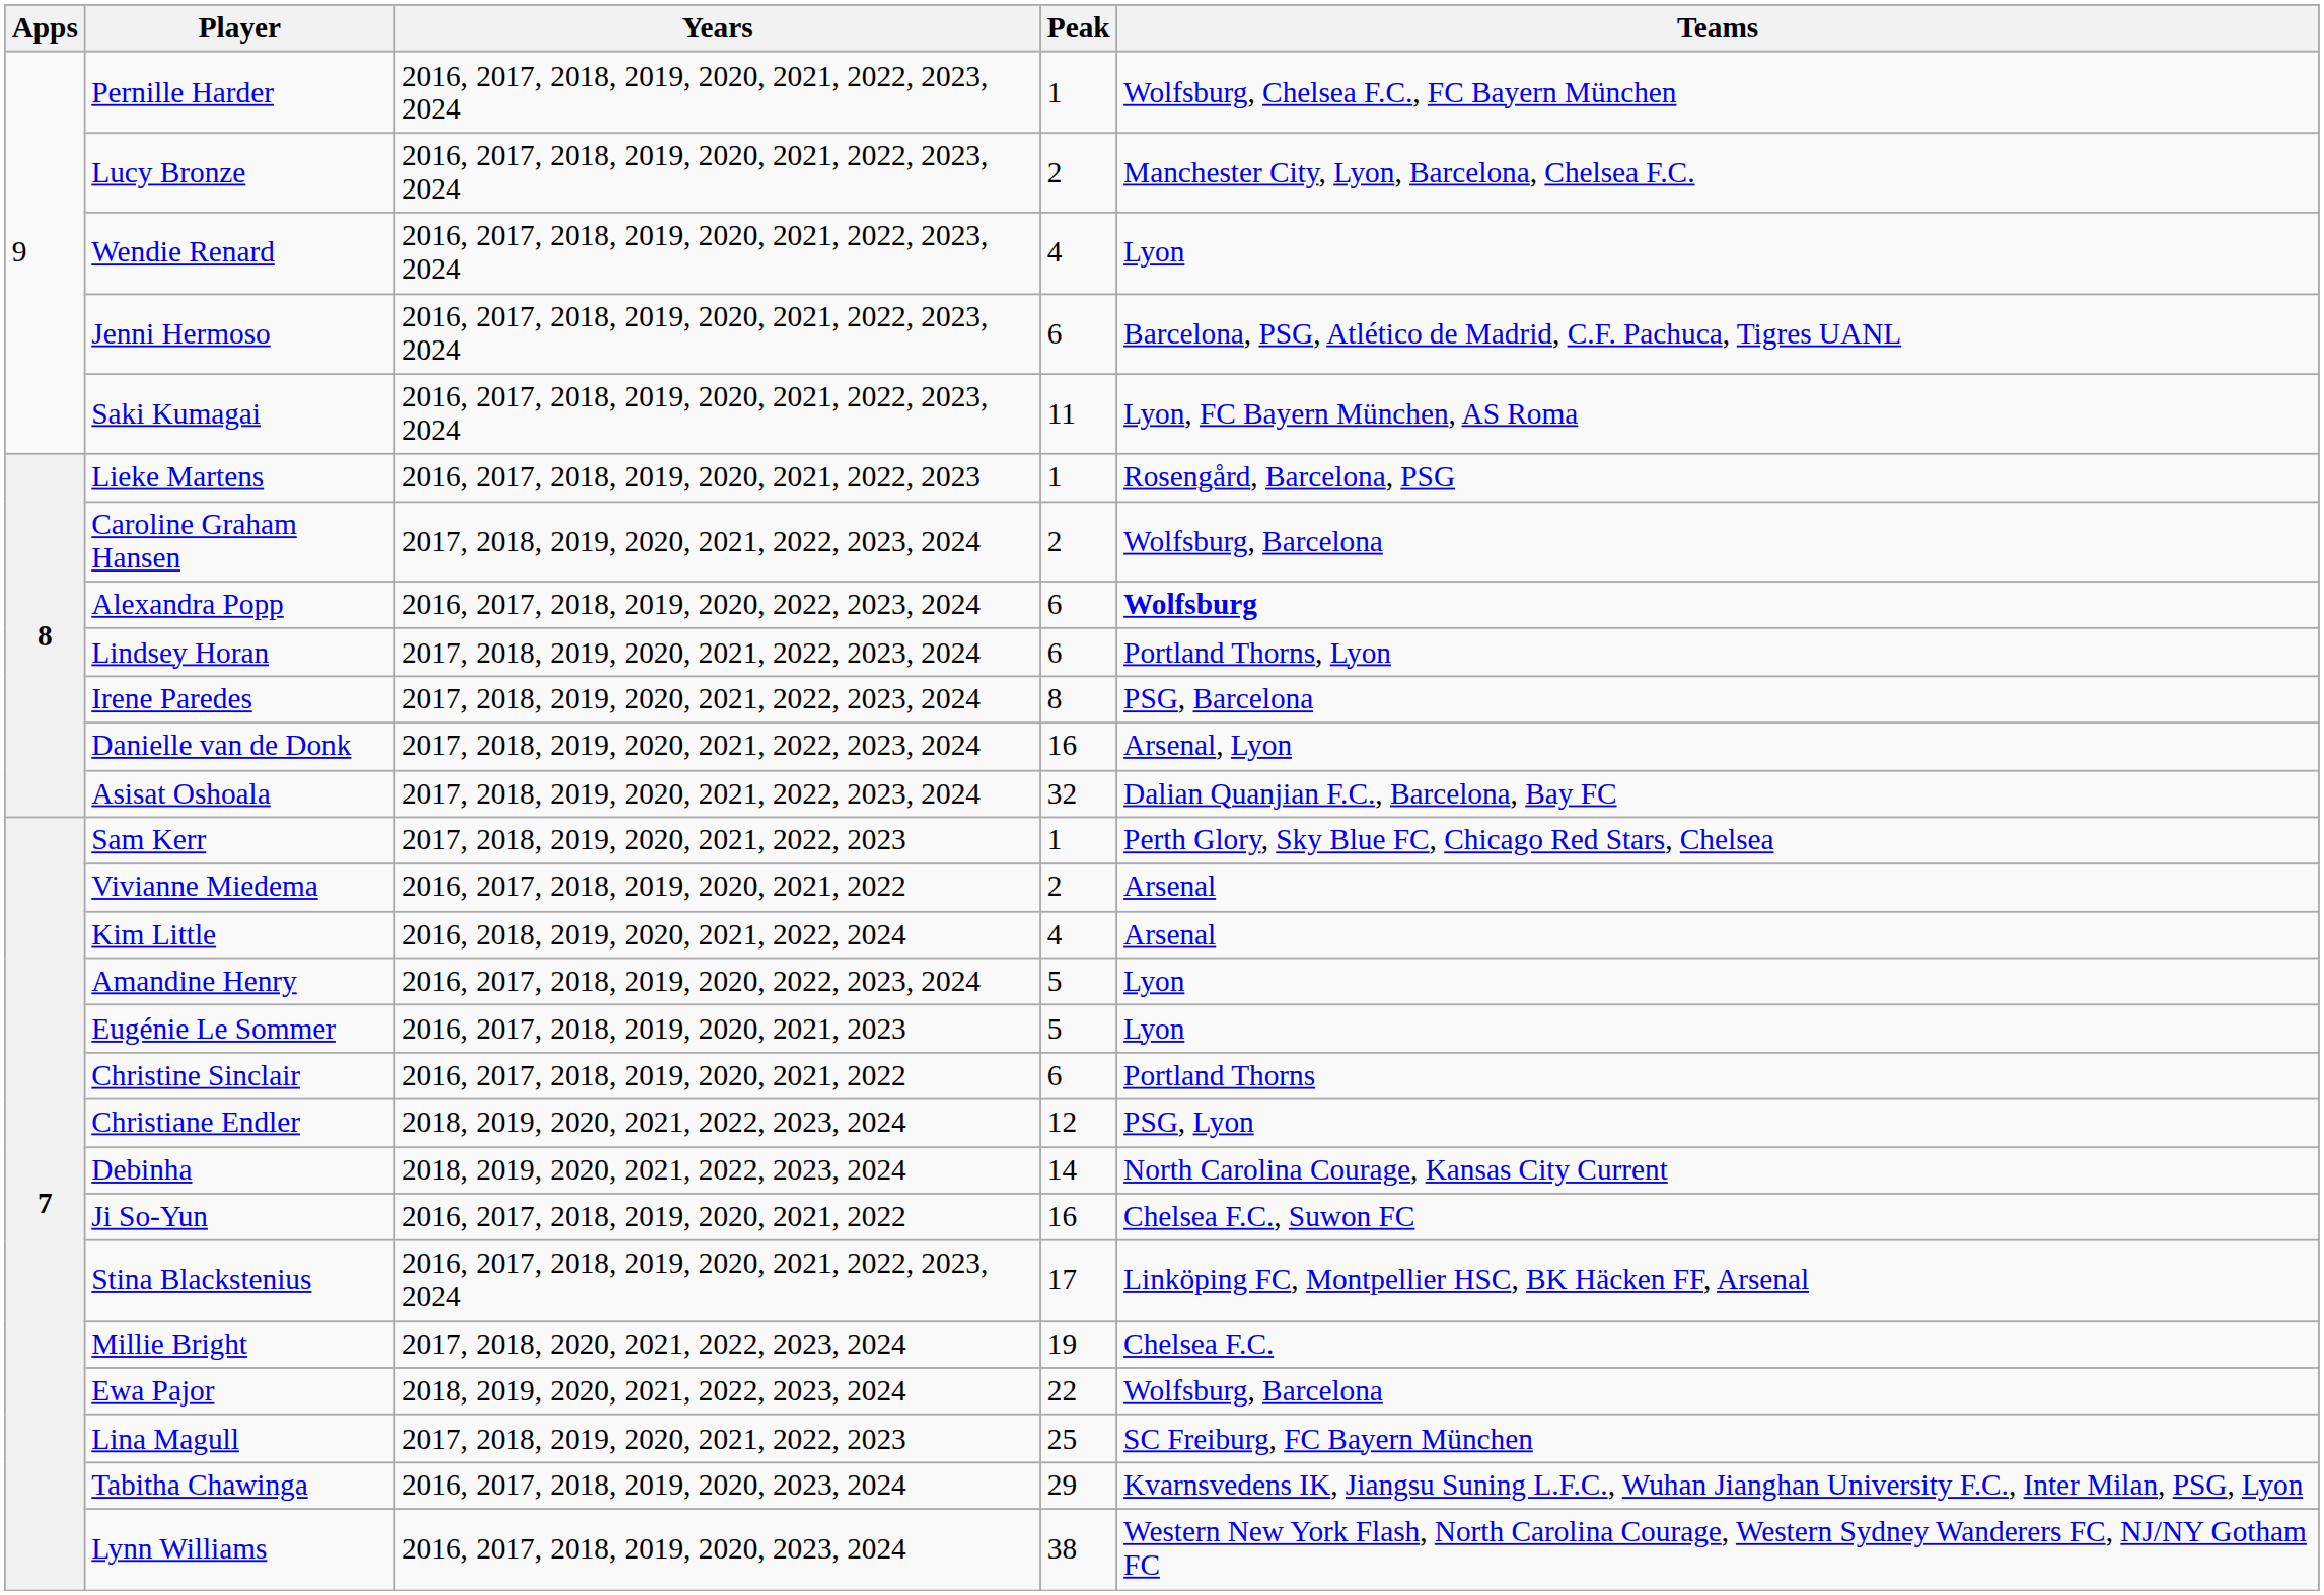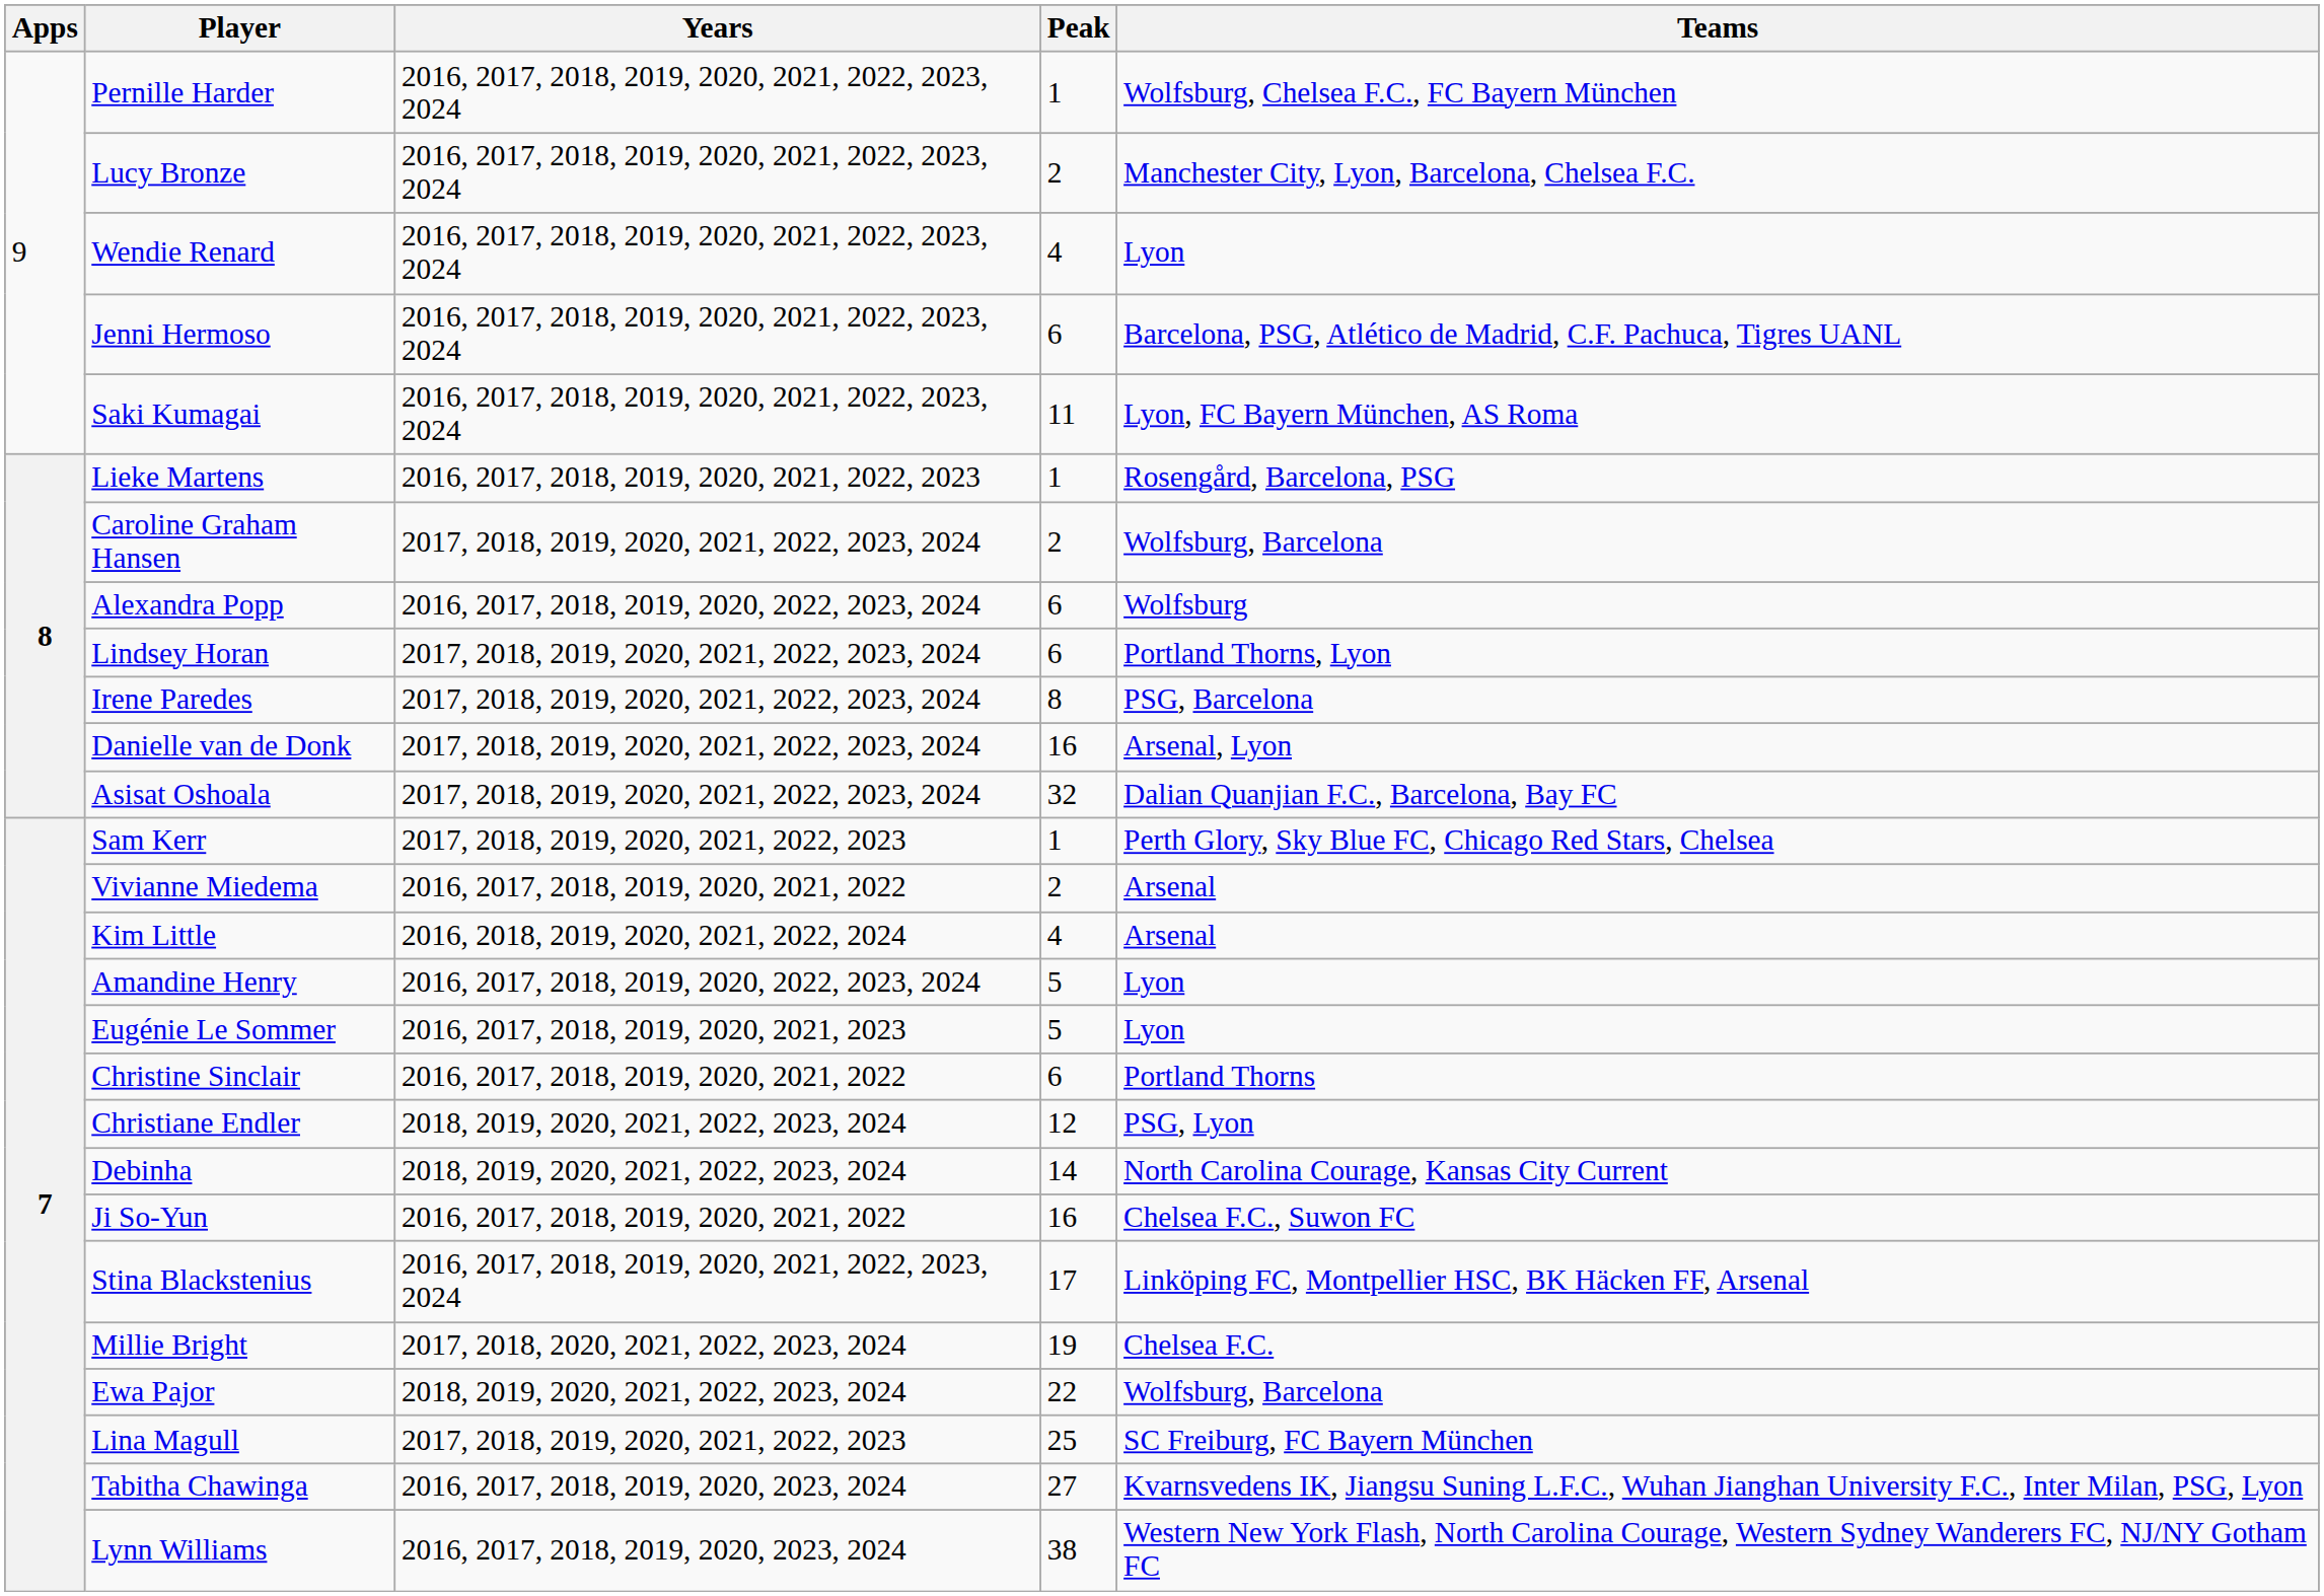 <table class="wikitable">
 <tr>
 <th>Apps</th>
 <th>Player</th>
 <th>Years</th>
 <th>Peak</th>
 <th>Teams</th>
 </tr>
 <tr>
 <td rowspan="5">9</td>
 <td> <a href='#'>Pernille Harder</a></td>
 <td>2016, 2017, 2018, 2019, 2020, 2021, 2022, 2023, 2024</td>
 <td>1</td>
 <td><a href='#'>Wolfsburg</a>, <a href='#'>Chelsea F.C.</a>, <a href='#'>FC Bayern München</a></td>
 </tr>
 <tr>
 <td> <a href='#'>Lucy Bronze</a></td>
 <td>2016, 2017, 2018, 2019, 2020, 2021, 2022, 2023, 2024</td>
 <td>2</td>
 <td><a href='#'>Manchester City</a>, <a href='#'>Lyon</a>, <a href='#'>Barcelona</a>, <a href='#'>Chelsea F.C.</a></td>
 </tr>
 <tr>
 <td> <a href='#'>Wendie Renard</a></td>
 <td>2016, 2017, 2018, 2019, 2020, 2021, 2022, 2023, 2024</td>
 <td>4</td>
 <td><a href='#'>Lyon</a></td>
 </tr>
 <tr>
 <td><strong></strong> <a href='#'>Jenni Hermoso</a></td>
 <td>2016, 2017, 2018, 2019, 2020, 2021, 2022, 2023, 2024</td>
 <td>6</td>
 <td><a href='#'>Barcelona</a>, <a href='#'>PSG</a>, <a href='#'>Atlético de Madrid</a>, <a href='#'>C.F. Pachuca</a>, <a href='#'>Tigres UANL</a></td>
 </tr>
 <tr>
 <td><strong></strong> <a href='#'>Saki Kumagai</a></td>
 <td>2016, 2017, 2018, 2019, 2020, 2021, 2022, 2023, 2024</td>
 <td>11</td>
 <td><a href='#'>Lyon</a>, <a href='#'>FC Bayern München</a>, <a href='#'>AS Roma</a></td>
 </tr>
 <tr>
 <th rowspan="7">8</th>
 <td> <a href='#'>Lieke Martens</a></td>
 <td>2016, 2017, 2018, 2019, 2020, 2021, 2022, 2023</td>
 <td>1</td>
 <td><a href='#'>Rosengård</a>, <a href='#'>Barcelona</a>, <a href='#'>PSG</a></td>
 </tr>
 <tr>
 <td> <a href='#'>Caroline Graham Hansen</a></td>
 <td>2017, 2018, 2019, 2020, 2021, 2022, 2023, 2024</td>
 <td>2</td>
 <td><a href='#'>Wolfsburg</a>, <a href='#'>Barcelona</a></td>
 </tr>
 <tr>
 <td> <a href='#'>Alexandra Popp</a></td>
 <td>2016, 2017, 2018, 2019, 2020, 2022, 2023, 2024</td>
 <td>6</td>
-<td><strong><a href='#'>Wolfsburg</a></strong></td>
+<td><a href='#'>Wolfsburg</a></td>
 </tr>
 <tr>
 <td> <a href='#'>Lindsey Horan</a></td>
 <td>2017, 2018, 2019, 2020, 2021, 2022, 2023, 2024</td>
 <td>6</td>
 <td><a href='#'>Portland Thorns</a>, <a href='#'>Lyon</a></td>
 </tr>
 <tr>
 <td> <a href='#'>Irene Paredes</a></td>
 <td>2017, 2018, 2019, 2020, 2021, 2022, 2023, 2024</td>
 <td>8</td>
 <td><a href='#'>PSG</a>, <a href='#'>Barcelona</a></td>
 </tr>
 <tr>
 <td> <a href='#'>Danielle van de Donk</a></td>
 <td>2017, 2018, 2019, 2020, 2021, 2022, 2023, 2024</td>
 <td>16</td>
 <td><a href='#'>Arsenal</a>, <a href='#'>Lyon</a></td>
 </tr>
 <tr>
 <td> <a href='#'>Asisat Oshoala</a></td>
 <td>2017, 2018, 2019, 2020, 2021, 2022, 2023, 2024</td>
 <td>32</td>
 <td><a href='#'>Dalian Quanjian F.C.</a>, <a href='#'>Barcelona</a>, <a href='#'>Bay FC</a></td>
 </tr>
 <tr>
 <th rowspan="15">7</th>
 <td> <a href='#'>Sam Kerr</a></td>
 <td>2017, 2018, 2019, 2020, 2021, 2022, 2023</td>
 <td>1</td>
 <td><a href='#'>Perth Glory</a>, <a href='#'>Sky Blue FC</a>, <a href='#'>Chicago Red Stars</a>, <a href='#'>Chelsea</a></td>
 </tr>
 <tr>
 <td> <a href='#'>Vivianne Miedema</a></td>
 <td>2016, 2017, 2018, 2019, 2020, 2021, 2022</td>
 <td>2</td>
 <td><a href='#'>Arsenal</a></td>
 </tr>
 <tr>
 <td> <a href='#'>Kim Little</a></td>
 <td>2016, 2018, 2019, 2020, 2021, 2022, 2024</td>
 <td>4</td>
 <td><a href='#'>Arsenal</a></td>
 </tr>
 <tr>
 <td> <a href='#'>Amandine Henry</a></td>
 <td>2016, 2017, 2018, 2019, 2020, 2022, 2023, 2024</td>
 <td>5</td>
 <td><a href='#'>Lyon</a></td>
 </tr>
 <tr>
 <td> <a href='#'>Eugénie Le Sommer</a></td>
 <td>2016, 2017, 2018, 2019, 2020, 2021, 2023</td>
 <td>5</td>
 <td><a href='#'>Lyon</a></td>
 </tr>
 <tr>
 <td> <a href='#'>Christine Sinclair</a></td>
 <td>2016, 2017, 2018, 2019, 2020, 2021, 2022</td>
 <td>6</td>
 <td><a href='#'>Portland Thorns</a></td>
 </tr>
 <tr>
 <td> <a href='#'>Christiane Endler</a></td>
 <td>2018, 2019, 2020, 2021, 2022, 2023, 2024</td>
 <td>12</td>
 <td><a href='#'>PSG</a>, <a href='#'>Lyon</a></td>
 </tr>
 <tr>
 <td> <a href='#'>Debinha</a></td>
 <td>2018, 2019, 2020, 2021, 2022, 2023, 2024</td>
 <td>14</td>
 <td><a href='#'>North Carolina Courage</a>, <a href='#'>Kansas City Current</a></td>
 </tr>
 <tr>
 <td>  <a href='#'>Ji So-Yun</a></td>
 <td>2016, 2017, 2018, 2019, 2020, 2021, 2022</td>
 <td>16</td>
 <td><a href='#'>Chelsea F.C.</a>, <a href='#'>Suwon FC</a></td>
 </tr>
 <tr>
 <td> <a href='#'>Stina Blackstenius</a></td>
 <td>2016, 2017, 2018, 2019, 2020, 2021, 2022, 2023, 2024</td>
 <td>17</td>
 <td><a href='#'>Linköping FC</a>, <a href='#'>Montpellier HSC</a>, <a href='#'>BK Häcken FF</a>, <a href='#'>Arsenal</a></td>
 </tr>
 <tr>
 <td> <a href='#'>Millie Bright</a></td>
 <td>2017, 2018, 2020, 2021, 2022, 2023, 2024</td>
 <td>19</td>
 <td><a href='#'>Chelsea F.C.</a></td>
 </tr>
 <tr>
 <td> <a href='#'>Ewa Pajor</a></td>
 <td>2018, 2019, 2020, 2021, 2022, 2023, 2024</td>
 <td>22</td>
 <td><a href='#'>Wolfsburg</a>, <a href='#'>Barcelona</a></td>
 </tr>
 <tr>
 <td> <a href='#'>Lina Magull</a></td>
 <td>2017, 2018, 2019, 2020, 2021, 2022, 2023</td>
 <td>25</td>
 <td><a href='#'>SC Freiburg</a>, <a href='#'>FC Bayern München</a></td>
 </tr>
 <tr>
 <td> <a href='#'>Tabitha Chawinga</a></td>
 <td>2016, 2017, 2018, 2019, 2020, 2023, 2024</td>
-<td>29</td>
+<td>27</td>
 <td><a href='#'>Kvarnsvedens IK</a>, <a href='#'>Jiangsu Suning L.F.C.</a>, <a href='#'>Wuhan Jianghan University F.C.</a>, <a href='#'>Inter Milan</a>, <a href='#'>PSG</a>, <a href='#'>Lyon</a></td>
 </tr>
 <tr>
 <td> <a href='#'>Lynn Williams</a></td>
 <td>2016, 2017, 2018, 2019, 2020, 2023, 2024</td>
 <td>38</td>
 <td><a href='#'>Western New York Flash</a>, <a href='#'>North Carolina Courage</a>, <a href='#'>Western Sydney Wanderers FC</a>, <a href='#'>NJ/NY Gotham FC</a></td>
 </tr>
 </table>
